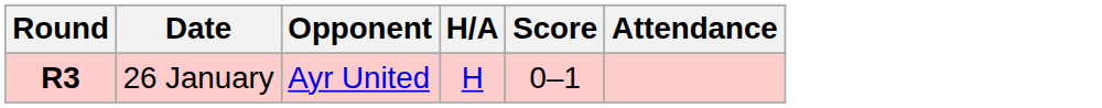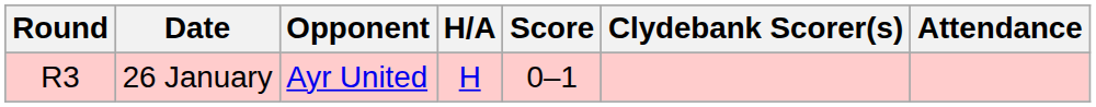 <table class="wikitable" style="text-align:center">
 <tr>
 <th>Round</th>
 <th>Date</th>
 <th>Opponent</th>
 <th>H/A</th>
 <th>Score</th>
+<th>Clydebank Scorer(s)</th>
 <th>Attendance</th>
 </tr>
 <tr bgcolor=#FFCCCC>
-<td><strong>R3</strong></td>
+<td>R3</td>
 <td align=left>26 January</td>
 <td align=left><a href='#'>Ayr United</a></td>
 <td><a href='#'>H</a></td>
 <td>0–1</td>
+<td align=left></td>
 <td></td>
 </tr>
 </table>
